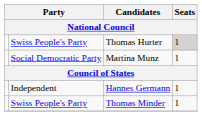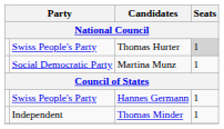 <table class="wikitable" style="font-size:95%;">
 <tr>
 <th colspan=2>Party</th>
 <th>Candidates</th>
 <th>Seats</th>
 </tr>
 <tr>
 <th colspan=4><a href='#'>National Council</a></th>
 </tr>
 <tr>
 <td bgcolor=></td>
 <td align=left><a href='#'>Swiss People's Party</a></td>
 <td>Thomas Hurter</td>
 <td style="background: lightgrey;">1</td>
 </tr>
 <tr>
 <td bgcolor=></td>
 <td align=left><a href='#'>Social Democratic Party</a></td>
 <td>Martina Munz</td>
 <td>1</td>
 </tr>
 <tr>
 <th colspan=6><a href='#'>Council of States</a></th>
 </tr>
 <tr>
 <td bgcolor=></td>
-<td>Independent</td>
+<td align=left><a href='#'>Swiss People's Party</a></td>
 <td><a href='#'>Hannes Germann</a></td>
 <td>1</td>
 </tr>
 <tr>
 <td bgcolor=></td>
-<td align=left><a href='#'>Swiss People's Party</a></td>
+<td>Independent</td>
 <td><a href='#'>Thomas Minder</a></td>
 <td>1</td>
 </tr>
 <tr>
 </tr>
 </table>
